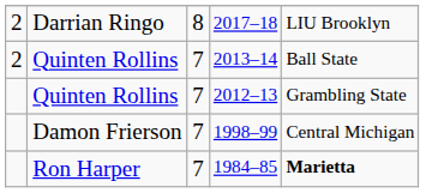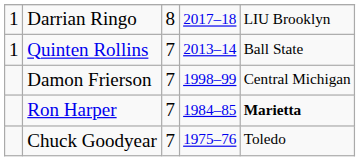 <table class="wikitable">
 <tr>
 </tr>
 <tr>
-<td>2</td>
+<td>1</td>
 <td>Darrian Ringo</td>
 <td>8</td>
 <td style="font-size:80%;"><a href='#'>2017–18</a></td>
 <td style="font-size:80%;">LIU Brooklyn</td>
 </tr>
 <tr>
-<td>2</td>
+<td>1</td>
 <td><a href='#'>Quinten Rollins</a></td>
 <td>7</td>
 <td style="font-size:80%;"><a href='#'>2013–14</a></td>
 <td style="font-size:80%;">Ball State</td>
-</tr>
-<tr>
-<td></td>
-<td><a href='#'>Quinten Rollins</a></td>
-<td>7</td>
-<td style="font-size:80%;"><a href='#'>2012–13</a></td>
-<td style="font-size:80%;">Grambling State</td>
 </tr>
 <tr>
 <td></td>
 <td>Damon Frierson</td>
 <td>7</td>
 <td style="font-size:80%;"><a href='#'>1998–99</a></td>
 <td style="font-size:80%;">Central Michigan</td>
 </tr>
 <tr>
 <td></td>
 <td><a href='#'>Ron Harper</a></td>
 <td>7</td>
 <td style="font-size:80%;"><a href='#'>1984–85</a></td>
 <td style="font-size:80%;"><strong>Marietta</strong></td>
 </tr>
+<tr>
+<td></td>
+<td>Chuck Goodyear</td>
+<td>7</td>
+<td style="font-size:80%;"><a href='#'>1975–76</a></td>
+<td style="font-size:80%;">Toledo</td>
+</tr>
 </table>
